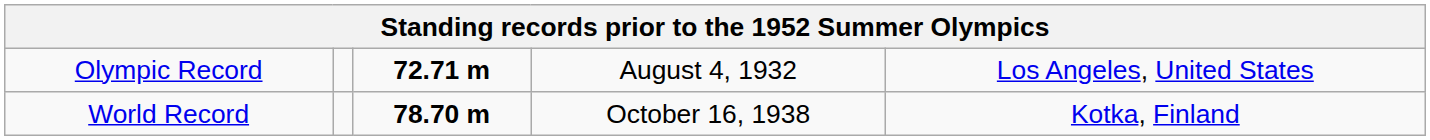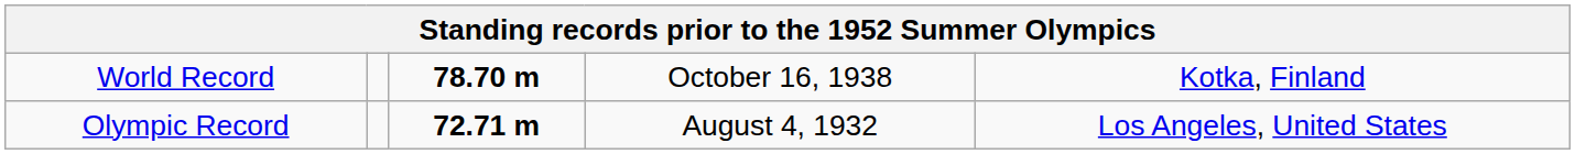 <table class="wikitable" style=" text-align:center; font-size:110%;" width="75%">
 <tr>
 <th colspan="5">Standing records prior to the 1952 Summer Olympics</th>
+</tr>
+<tr>
+<td><a href='#'>World Record</a></td>
+<td></td>
+<td><strong>78.70 m </strong></td>
+<td>October 16, 1938</td>
+<td> <a href='#'>Kotka</a>, <a href='#'>Finland</a></td>
 </tr>
 <tr>
 <td><a href='#'>Olympic Record</a></td>
 <td></td>
 <td><strong>72.71 m </strong></td>
 <td>August 4, 1932</td>
 <td> <a href='#'>Los Angeles</a>, <a href='#'>United States</a></td>
 </tr>
-<tr>
-<td><a href='#'>World Record</a></td>
-<td></td>
-<td><strong>78.70 m </strong></td>
-<td>October 16, 1938</td>
-<td> <a href='#'>Kotka</a>, <a href='#'>Finland</a></td>
-</tr>
 </table>
